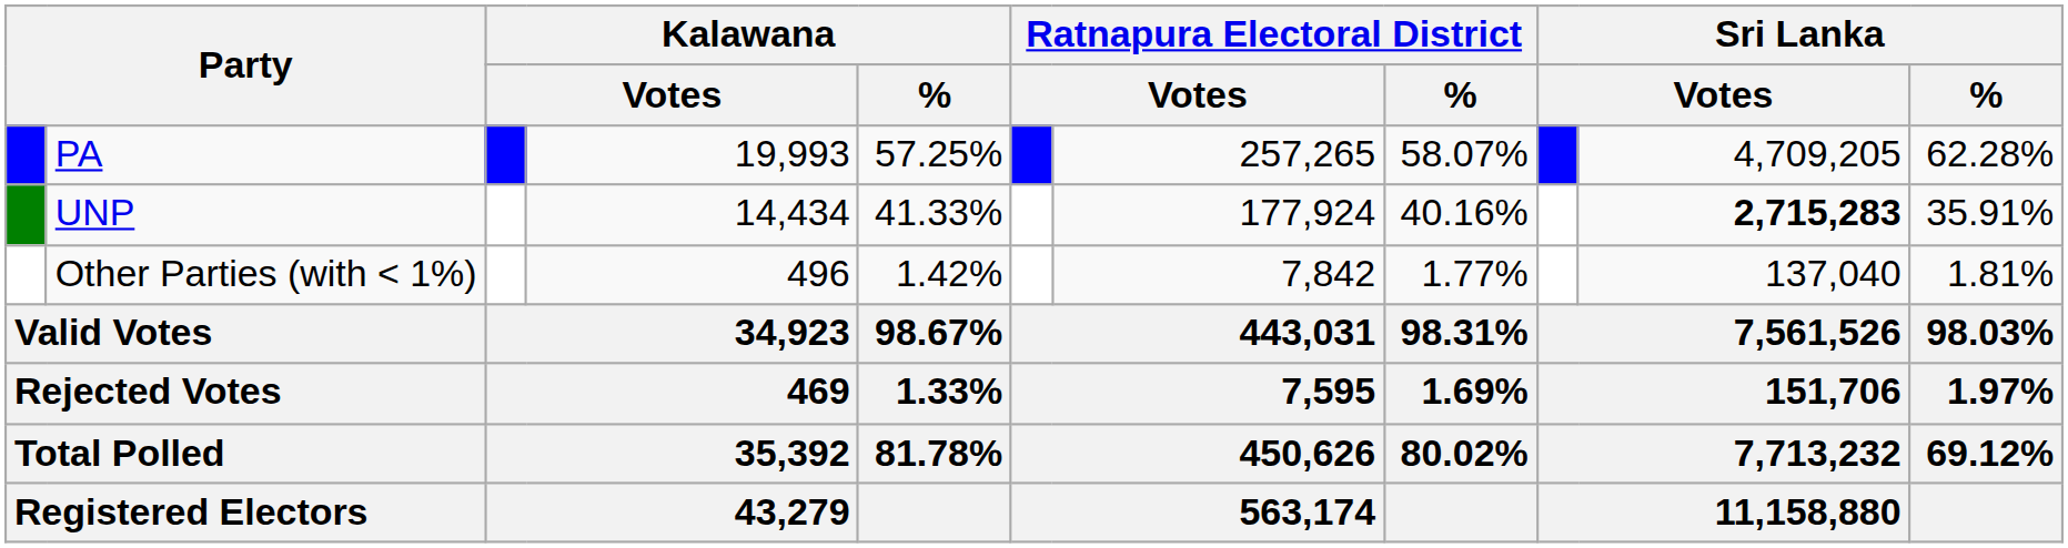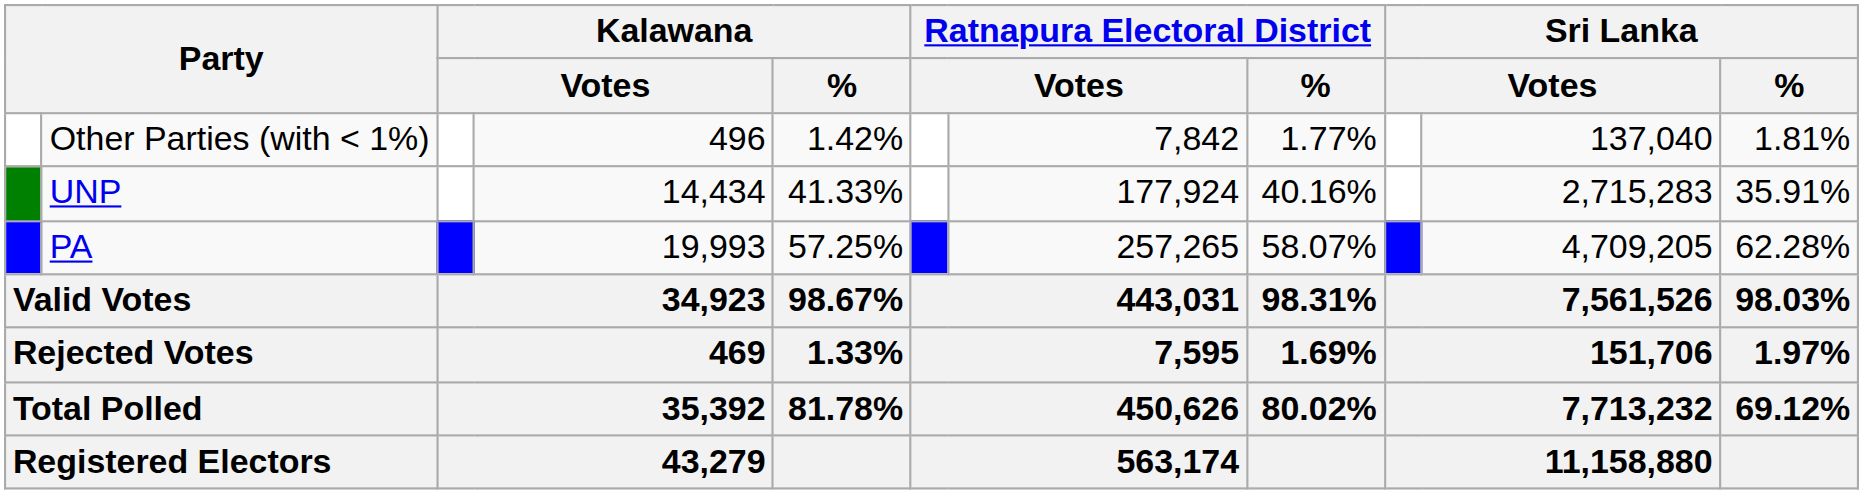 <table class="wikitable">
 <tr>
 <th colspan="2" width="144px"rowspan="2">Party</th>
 <th colspan="3" width="216px">Kalawana</th>
 <th colspan="3" width="216px"><a href='#'>Ratnapura Electoral District</a></th>
 <th colspan="3" width="216px">Sri Lanka</th>
 </tr>
 <tr>
 <th colspan="2" width="144px">Votes</th>
 <th>%</th>
 <th colspan="2" width="144px">Votes</th>
 <th>%</th>
 <th colspan="2" width="144px">Votes</th>
 <th>%</th>
 </tr>
 <tr>
+<td style="background-color:white;" width="10px"></td>
+<td style="text-align:left;">Other Parties (with < 1%)</td>
+<td style="background-color:white;" width="10px"></td>
+<td style="text-align:right;">496</td>
+<td style="text-align:right;">1.42%</td>
+<td style="background-color:white;" width="10px"></td>
+<td style="text-align:right;">7,842</td>
+<td style="text-align:right;">1.77%</td>
+<td style="background-color:white;" width="10px"></td>
+<td style="text-align:right;">137,040</td>
+<td style="text-align:right;">1.81%</td>
+</tr>
+<tr>
+<td style="background-color:green;" width="10px"></td>
+<td style="text-align:left;"><a href='#'>UNP</a></td>
+<td style="background-color:white;" width="10px"></td>
+<td style="text-align:right;">14,434</td>
+<td style="text-align:right;">41.33%</td>
+<td style="background-color:white;" width="10px"></td>
+<td style="text-align:right;">177,924</td>
+<td style="text-align:right;">40.16%</td>
+<td style="background-color:white;" width="10px"></td>
+<td style="text-align:right;">2,715,283</td>
+<td style="text-align:right;">35.91%</td>
+</tr>
+<tr>
 <td style="background-color:blue;" width="10px"></td>
 <td style="text-align:left;"><a href='#'>PA</a></td>
 <td style="background-color:blue;" width="10px"></td>
 <td style="text-align:right;">19,993</td>
 <td style="text-align:right;">57.25%</td>
 <td style="background-color:blue;" width="10px"></td>
 <td style="text-align:right;">257,265</td>
 <td style="text-align:right;">58.07%</td>
 <td style="background-color:blue;" width="10px"></td>
 <td style="text-align:right;">4,709,205</td>
 <td style="text-align:right;">62.28%</td>
-</tr>
-<tr>
-<td style="background-color:green;" width="10px"></td>
-<td style="text-align:left;"><a href='#'>UNP</a></td>
-<td style="background-color:white;" width="10px"></td>
-<td style="text-align:right;">14,434</td>
-<td style="text-align:right;">41.33%</td>
-<td style="background-color:white;" width="10px"></td>
-<td style="text-align:right;">177,924</td>
-<td style="text-align:right;">40.16%</td>
-<td style="background-color:white;" width="10px"></td>
-<td style="text-align:right;"><strong>2,715,283</strong></td>
-<td style="text-align:right;">35.91%</td>
-</tr>
-<tr>
-<td style="background-color:white;" width="10px"></td>
-<td style="text-align:left;">Other Parties (with < 1%)</td>
-<td style="background-color:white;" width="10px"></td>
-<td style="text-align:right;">496</td>
-<td style="text-align:right;">1.42%</td>
-<td style="background-color:white;" width="10px"></td>
-<td style="text-align:right;">7,842</td>
-<td style="text-align:right;">1.77%</td>
-<td style="background-color:white;" width="10px"></td>
-<td style="text-align:right;">137,040</td>
-<td style="text-align:right;">1.81%</td>
 </tr>
 <tr>
 <th colspan="2" width="144px"style="text-align:left;">Valid Votes</th>
 <th style="text-align:right;"colspan="2" width="144px">34,923</th>
 <th style="text-align:right;">98.67%</th>
 <th style="text-align:right;"colspan="2" width="144px">443,031</th>
 <th style="text-align:right;">98.31%</th>
 <th style="text-align:right;"colspan="2" width="144px">7,561,526</th>
 <th style="text-align:right;">98.03%</th>
 </tr>
 <tr>
 <th colspan="2" width="144px"style="text-align:left;">Rejected Votes</th>
 <th style="text-align:right;"colspan="2" width="144px">469</th>
 <th style="text-align:right;">1.33%</th>
 <th style="text-align:right;"colspan="2" width="144px">7,595</th>
 <th style="text-align:right;">1.69%</th>
 <th style="text-align:right;"colspan="2" width="144px">151,706</th>
 <th style="text-align:right;">1.97%</th>
 </tr>
 <tr>
 <th colspan="2" width="144px"style="text-align:left;">Total Polled</th>
 <th style="text-align:right;"colspan="2" width="144px">35,392</th>
 <th style="text-align:right;">81.78%</th>
 <th style="text-align:right;"colspan="2" width="144px">450,626</th>
 <th style="text-align:right;">80.02%</th>
 <th style="text-align:right;"colspan="2" width="144px">7,713,232</th>
 <th style="text-align:right;">69.12%</th>
 </tr>
 <tr>
 <th colspan="2" width="144px"style="text-align:left;">Registered Electors</th>
 <th style="text-align:right;"colspan="2" width="144px">43,279</th>
 <th></th>
 <th style="text-align:right;"colspan="2" width="144px">563,174</th>
 <th></th>
 <th style="text-align:right;"colspan="2" width="144px">11,158,880</th>
 <th></th>
 </tr>
 </table>
